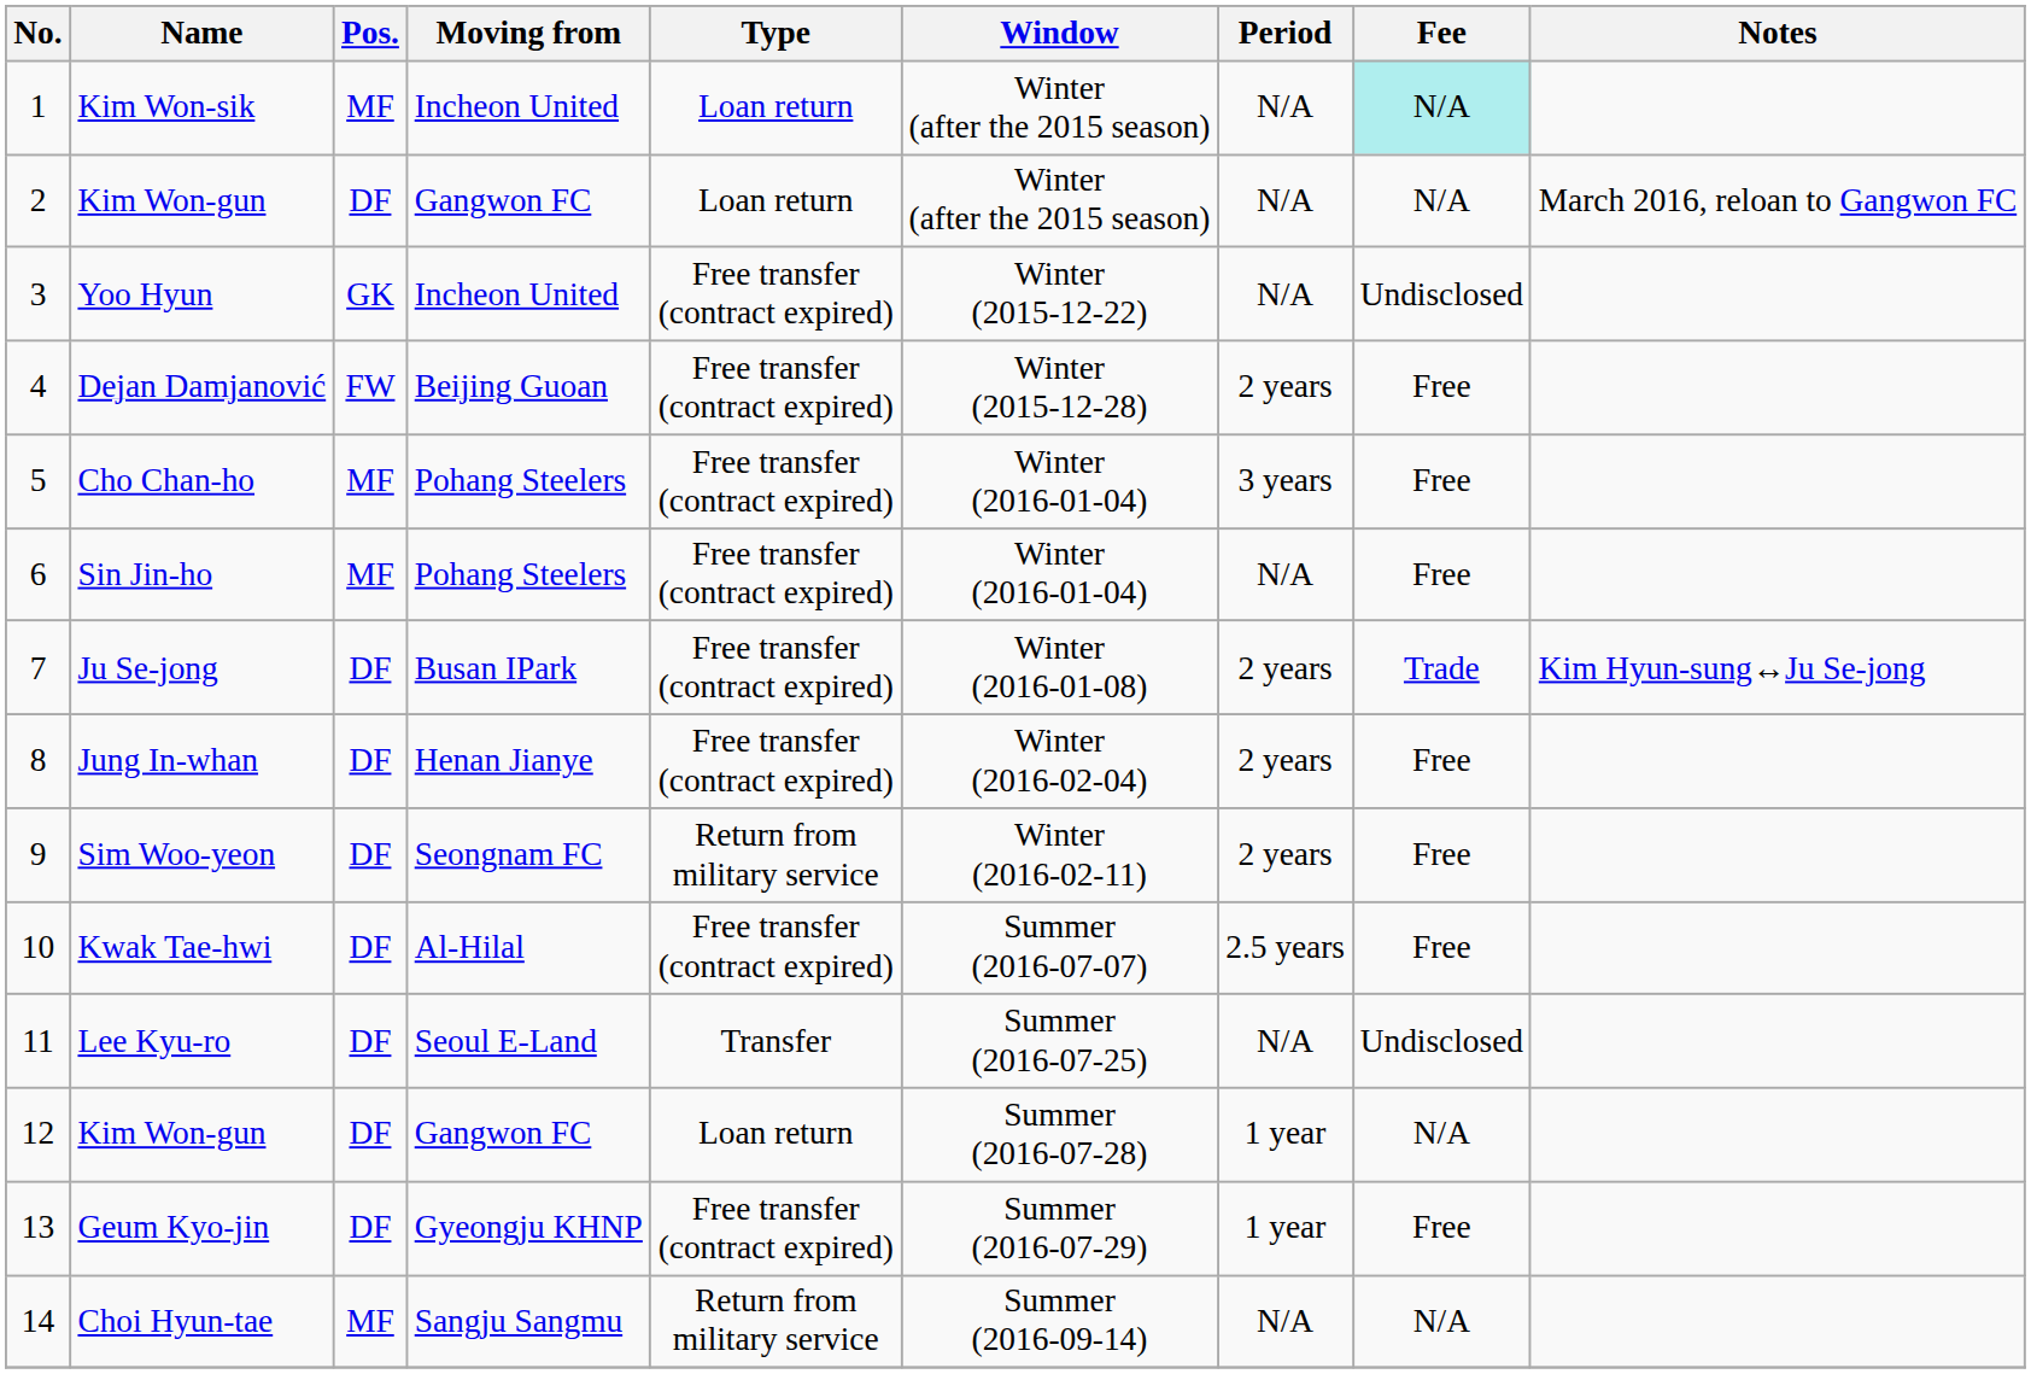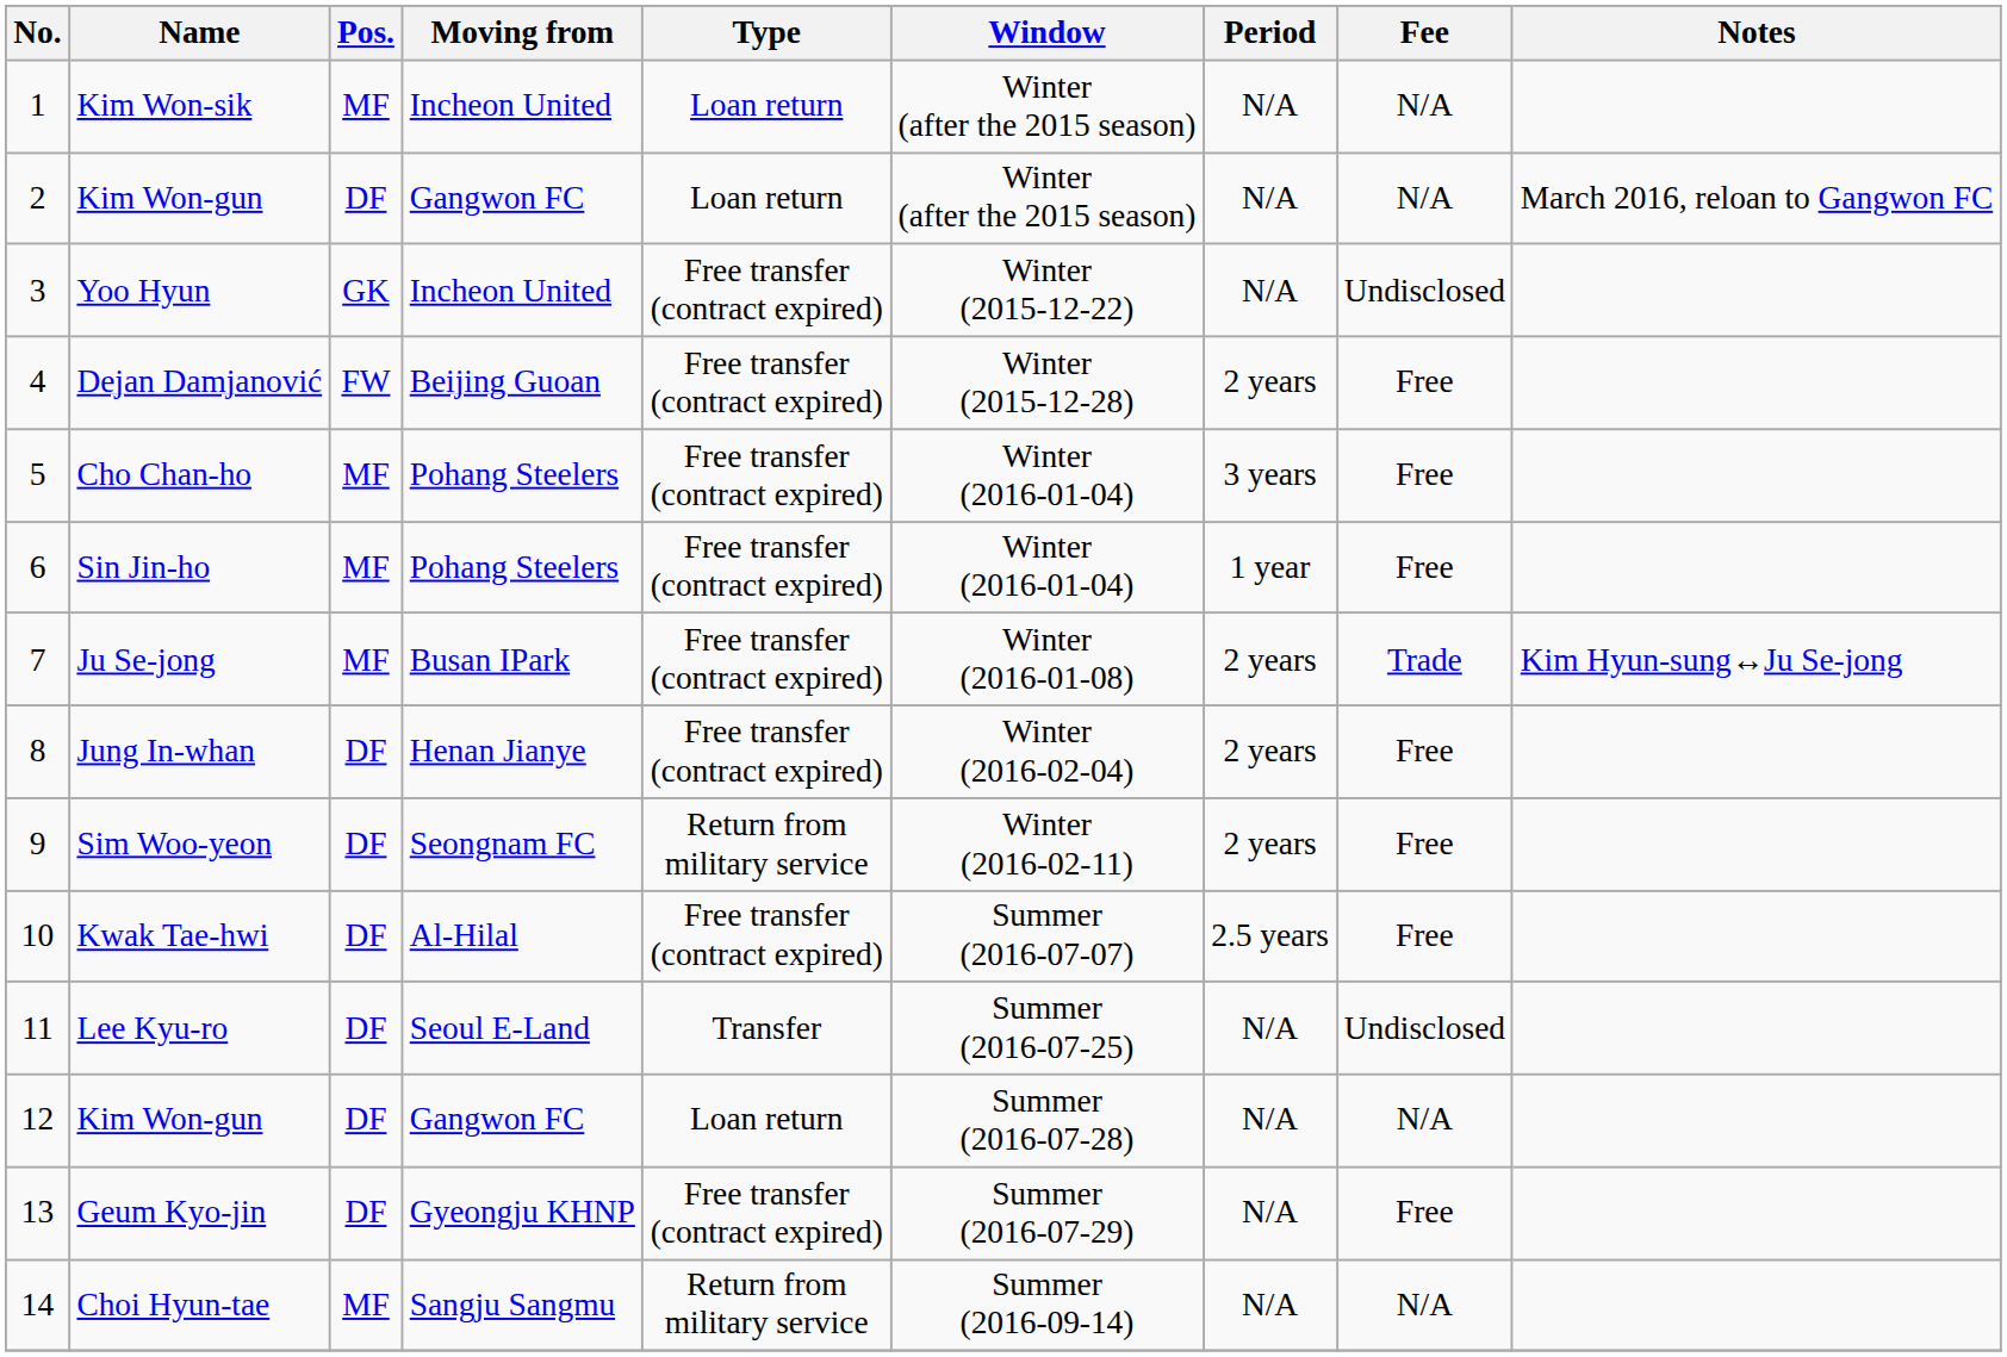 <table class="wikitable sortable" style="text-align: center; font-size:90%">
 <tr>
 <th>No.</th>
 <th>Name</th>
 <th><a href='#'>Pos.</a></th>
 <th>Moving from</th>
 <th>Type</th>
 <th><a href='#'>Window</a></th>
 <th>Period</th>
 <th>Fee</th>
 <th>Notes</th>
 </tr>
 <tr>
 <td>1</td>
 <td align=left> <a href='#'>Kim Won-sik</a></td>
 <td><a href='#'>MF</a></td>
 <td align=left> <a href='#'>Incheon United</a></td>
 <td><a href='#'>Loan return</a></td>
 <td>Winter<br>(after the 2015 season)</td>
 <td>N/A</td>
-<td style="background: paleturquoise;">N/A</td>
+<td>N/A</td>
 <td align=left></td>
 </tr>
 <tr>
 <td>2</td>
 <td align=left> <a href='#'>Kim Won-gun</a></td>
 <td><a href='#'>DF</a></td>
 <td align=left> <a href='#'>Gangwon FC</a></td>
 <td>Loan return</td>
 <td>Winter<br>(after the 2015 season)</td>
 <td>N/A</td>
 <td>N/A</td>
 <td align=left>March 2016, reloan to <a href='#'>Gangwon FC</a></td>
 </tr>
 <tr>
 <td>3</td>
 <td align=left> <a href='#'>Yoo Hyun</a></td>
 <td><a href='#'>GK</a></td>
 <td align=left> <a href='#'>Incheon United</a></td>
 <td>Free transfer<br>(contract expired)</td>
 <td>Winter<br>(2015-12-22)</td>
 <td>N/A</td>
 <td>Undisclosed</td>
 <td align=left></td>
 </tr>
 <tr>
 <td>4</td>
 <td align=left> <a href='#'>Dejan Damjanović</a></td>
 <td><a href='#'>FW</a></td>
 <td align=left> <a href='#'>Beijing Guoan</a></td>
 <td>Free transfer<br>(contract expired)</td>
 <td>Winter<br>(2015-12-28)</td>
 <td>2 years</td>
 <td>Free</td>
 <td align=left></td>
 </tr>
 <tr>
 <td>5</td>
 <td align=left> <a href='#'>Cho Chan-ho</a></td>
 <td><a href='#'>MF</a></td>
 <td align=left> <a href='#'>Pohang Steelers</a></td>
 <td>Free transfer<br>(contract expired)</td>
 <td>Winter<br>(2016-01-04)</td>
 <td>3 years</td>
 <td>Free</td>
 <td align=left></td>
 </tr>
 <tr>
 <td>6</td>
 <td align=left> <a href='#'>Sin Jin-ho</a></td>
 <td><a href='#'>MF</a></td>
 <td align=left> <a href='#'>Pohang Steelers</a></td>
 <td>Free transfer<br>(contract expired)</td>
 <td>Winter<br>(2016-01-04)</td>
-<td>N/A</td>
+<td>1 year</td>
 <td>Free</td>
 <td align=left></td>
 </tr>
 <tr>
 <td>7</td>
 <td align=left> <a href='#'>Ju Se-jong</a></td>
-<td><a href='#'>DF</a></td>
+<td><a href='#'>MF</a></td>
 <td align=left> <a href='#'>Busan IPark</a></td>
 <td>Free transfer<br>(contract expired)</td>
 <td>Winter<br>(2016-01-08)</td>
 <td>2 years</td>
 <td><a href='#'>Trade</a></td>
 <td align=left><a href='#'>Kim Hyun-sung</a>↔<a href='#'>Ju Se-jong</a></td>
 </tr>
 <tr>
 <td>8</td>
 <td align=left> <a href='#'>Jung In-whan</a></td>
 <td><a href='#'>DF</a></td>
 <td align=left> <a href='#'>Henan Jianye</a></td>
 <td>Free transfer<br>(contract expired)</td>
 <td>Winter<br>(2016-02-04)</td>
 <td>2 years</td>
 <td>Free</td>
 <td align=left></td>
 </tr>
 <tr>
 <td>9</td>
 <td align=left> <a href='#'>Sim Woo-yeon</a></td>
 <td><a href='#'>DF</a></td>
 <td align=left> <a href='#'>Seongnam FC</a></td>
 <td>Return from<br>military service</td>
 <td>Winter<br>(2016-02-11)</td>
 <td>2 years</td>
 <td>Free</td>
 <td align=left></td>
 </tr>
 <tr>
 <td>10</td>
 <td align=left> <a href='#'>Kwak Tae-hwi</a></td>
 <td><a href='#'>DF</a></td>
 <td align=left> <a href='#'>Al-Hilal</a></td>
 <td>Free transfer<br>(contract expired)</td>
 <td>Summer<br>(2016-07-07)</td>
 <td>2.5 years</td>
 <td>Free</td>
 <td align=left></td>
 </tr>
 <tr>
 <td>11</td>
 <td align=left> <a href='#'>Lee Kyu-ro</a></td>
 <td><a href='#'>DF</a></td>
 <td align=left> <a href='#'>Seoul E-Land</a></td>
 <td>Transfer</td>
 <td>Summer<br>(2016-07-25)</td>
 <td>N/A</td>
 <td>Undisclosed</td>
 <td align=left></td>
 </tr>
 <tr>
 <td>12</td>
 <td align=left> <a href='#'>Kim Won-gun</a></td>
 <td><a href='#'>DF</a></td>
 <td align=left> <a href='#'>Gangwon FC</a></td>
 <td>Loan return</td>
 <td>Summer<br>(2016-07-28)</td>
-<td>1 year</td>
+<td>N/A</td>
 <td>N/A</td>
 <td align=left></td>
 </tr>
 <tr>
 <td>13</td>
 <td align=left> <a href='#'>Geum Kyo-jin</a></td>
 <td><a href='#'>DF</a></td>
 <td align=left> <a href='#'>Gyeongju KHNP</a></td>
 <td>Free transfer<br>(contract expired)</td>
 <td>Summer<br>(2016-07-29)</td>
-<td>1 year</td>
+<td>N/A</td>
 <td>Free</td>
 <td align=left></td>
 </tr>
 <tr>
 <td>14</td>
 <td align=left> <a href='#'>Choi Hyun-tae</a></td>
 <td><a href='#'>MF</a></td>
 <td align=left> <a href='#'>Sangju Sangmu</a></td>
 <td>Return from<br>military service</td>
 <td>Summer<br>(2016-09-14)</td>
 <td>N/A</td>
 <td>N/A</td>
 <td align=left></td>
 </tr>
 <tr>
 </tr>
 </table>
